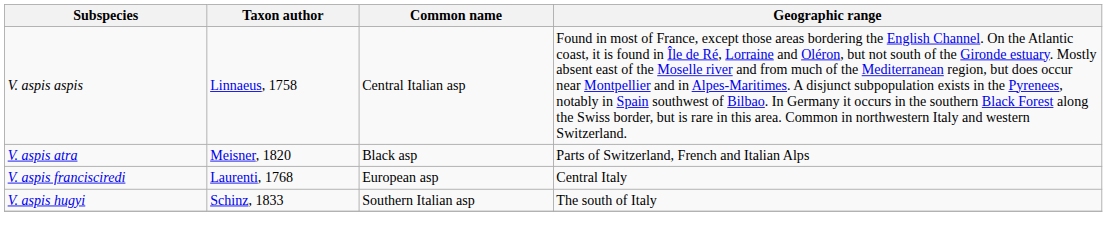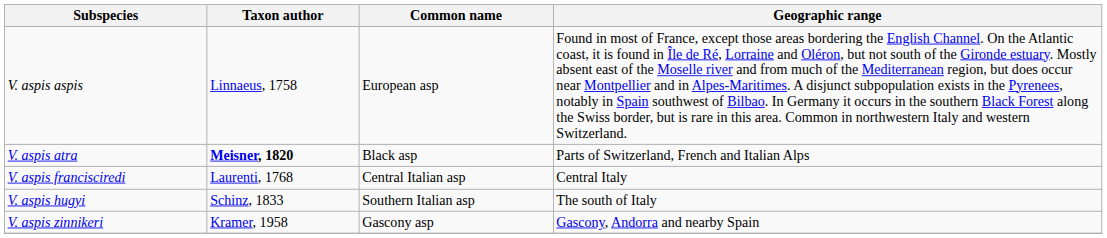 <table class="wikitable">
 <tr>
 <th bgcolor="#f0f0f0">Subspecies</th>
 <th bgcolor="#f0f0f0">Taxon author</th>
 <th bgcolor="#f0f0f0">Common name</th>
 <th bgcolor="#f0f0f0">Geographic range</th>
 </tr>
 <tr>
 <td><em>V. aspis aspis</em></td>
 <td><a href='#'>Linnaeus</a>, 1758</td>
-<td>Central Italian asp</td>
+<td>European asp</td>
 <td style="width:50%">Found in most of France, except those areas bordering the <a href='#'>English Channel</a>. On the Atlantic coast, it is found in <a href='#'>Île de Ré</a>, <a href='#'>Lorraine</a> and <a href='#'>Oléron</a>, but not south of the <a href='#'>Gironde estuary</a>. Mostly absent east of the <a href='#'>Moselle river</a> and from much of the <a href='#'>Mediterranean</a> region, but does occur near <a href='#'>Montpellier</a> and in <a href='#'>Alpes-Maritimes</a>. A disjunct subpopulation exists in the <a href='#'>Pyrenees</a>, notably in <a href='#'>Spain</a> southwest of <a href='#'>Bilbao</a>. In Germany it occurs in the southern <a href='#'>Black Forest</a> along the Swiss border, but is rare in this area. Common in northwestern Italy and western Switzerland.</td>
 </tr>
 <tr>
 <td><em><a href='#'>V. aspis atra</a></em></td>
-<td><a href='#'>Meisner</a>, 1820</td>
+<td><strong><a href='#'>Meisner</a>, 1820</strong></td>
 <td>Black asp</td>
 <td>Parts of Switzerland, French and Italian Alps</td>
 </tr>
 <tr>
 <td><em><a href='#'>V. aspis francisciredi</a></em></td>
 <td><a href='#'>Laurenti</a>, 1768</td>
-<td>European asp</td>
+<td>Central Italian asp</td>
 <td>Central Italy</td>
 </tr>
 <tr>
 <td><em><a href='#'>V. aspis hugyi</a></em></td>
 <td><a href='#'>Schinz</a>, 1833</td>
 <td>Southern Italian asp</td>
 <td>The south of Italy</td>
 </tr>
 <tr>
+<td><em><a href='#'>V. aspis zinnikeri</a></em></td>
+<td><a href='#'>Kramer</a>, 1958</td>
+<td>Gascony asp</td>
+<td><a href='#'>Gascony</a>, <a href='#'>Andorra</a> and nearby Spain</td>
+</tr>
+<tr>
 </tr>
 </table>
